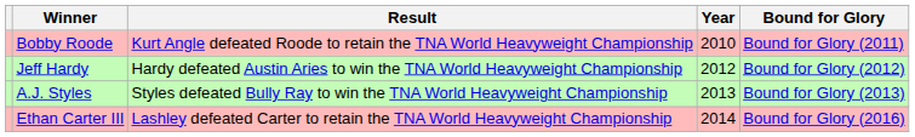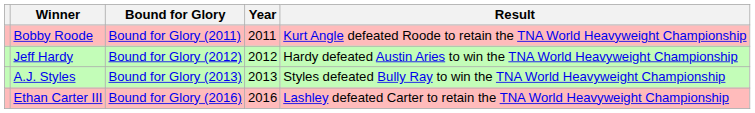 <table class="wikitable plainrowheaders sortable">
 <tr>
 <th scope=col></th>
 <th scope=col>Winner</th>
+<th scope=col>Bound for Glory</th>
+<th scope=col>Year</th>
 <th scope=col>Result</th>
-<th scope=col>Year</th>
-<th scope=col>Bound for Glory</th>
 </tr>
 <tr style="background:#fbb">
 <td></td>
 <td><a href='#'>Bobby Roode</a></td>
+<td><a href='#'>Bound for Glory (2011)</a></td>
+<td>2011</td>
 <td><a href='#'>Kurt Angle</a> defeated Roode to retain the <a href='#'>TNA World Heavyweight Championship</a></td>
-<td>2010</td>
-<td><a href='#'>Bound for Glory (2011)</a></td>
 </tr>
 <tr style="background:#c3fdb8;">
 <td></td>
 <td><a href='#'>Jeff Hardy</a></td>
+<td><a href='#'>Bound for Glory (2012)</a></td>
+<td>2012</td>
 <td>Hardy defeated <a href='#'>Austin Aries</a> to win the <a href='#'>TNA World Heavyweight Championship</a></td>
-<td>2012</td>
-<td><a href='#'>Bound for Glory (2012)</a></td>
 </tr>
 <tr style="background:#c3fdb8;">
 <td></td>
 <td><a href='#'>A.J. Styles</a></td>
+<td><a href='#'>Bound for Glory (2013)</a></td>
+<td>2013</td>
 <td>Styles defeated <a href='#'>Bully Ray</a> to win the <a href='#'>TNA World Heavyweight Championship</a></td>
-<td>2013</td>
-<td><a href='#'>Bound for Glory (2013)</a></td>
 </tr>
 <tr style="background:#fbb">
 <td></td>
 <td><a href='#'>Ethan Carter III</a></td>
+<td><a href='#'>Bound for Glory (2016)</a></td>
+<td>2016</td>
 <td><a href='#'>Lashley</a> defeated Carter to retain the <a href='#'>TNA World Heavyweight Championship</a></td>
-<td>2014</td>
-<td><a href='#'>Bound for Glory (2016)</a></td>
 </tr>
 </table>
